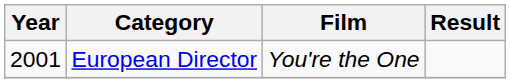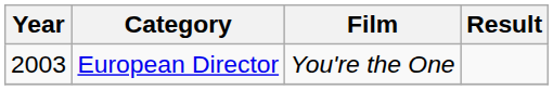 <table class="wikitable sortable">
 <tr>
 <th>Year</th>
 <th>Category</th>
 <th>Film</th>
 <th>Result</th>
 </tr>
 <tr>
-<td>2001</td>
+<td>2003</td>
 <td><a href='#'>European Director</a></td>
 <td><em>You're the One</em></td>
 <td></td>
 </tr>
 <tr>
 </tr>
 </table>
